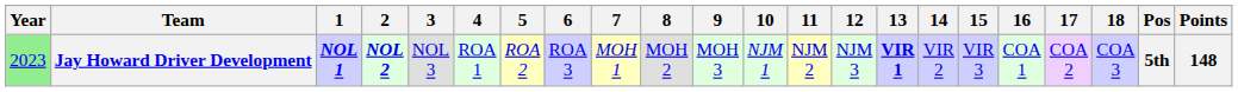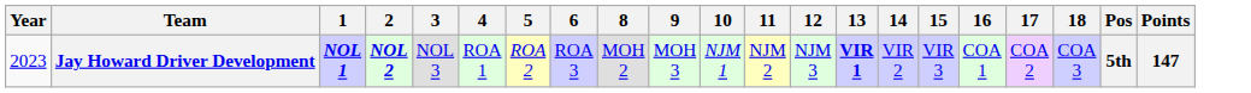 <table class="wikitable" style="text-align:center; font-size:85%">
 <tr>
 <th>Year</th>
 <th>Team</th>
 <th>1</th>
 <th>2</th>
 <th>3</th>
 <th>4</th>
 <th>5</th>
 <th>6</th>
-<th>7</th>
 <th>8</th>
 <th>9</th>
 <th>10</th>
 <th>11</th>
 <th>12</th>
 <th>13</th>
 <th>14</th>
 <th>15</th>
 <th>16</th>
 <th>17</th>
 <th>18</th>
 <th>Pos</th>
 <th>Points</th>
 </tr>
 <tr>
-<td style="background: lightgreen;"><a href='#'>2023</a></td>
+<td><a href='#'>2023</a></td>
 <th nowrap><a href='#'>Jay Howard Driver Development</a></th>
 <td style="background:#CFCFFF;"><strong><em><a href='#'>NOL<br>1</a></em></strong><br></td>
 <td style="background:#DFFFDF;"><strong><em><a href='#'>NOL<br>2</a></em><br></strong></td>
 <td style="background:#DFDFDF;"><a href='#'>NOL<br>3</a><br></td>
 <td style="background:#DFFFDF;"><a href='#'>ROA<br>1</a><br></td>
 <td style="background:#FFFFBF;"><em><a href='#'>ROA<br>2</a></em><br></td>
 <td style="background:#CFCFFF;"><a href='#'>ROA<br>3</a><br></td>
-<td style="background:#FFFFBF;"><em><a href='#'>MOH<br>1</a></em><br></td>
 <td style="background:#DFDFDF;"><a href='#'>MOH<br>2</a><br></td>
 <td style="background:#DFFFDF;"><a href='#'>MOH<br>3</a><br></td>
 <td style="background:#DFFFDF;"><em><a href='#'>NJM<br>1</a></em><br></td>
 <td style="background:#FFFFBF;"><a href='#'>NJM<br>2</a><br></td>
 <td style="background:#DFFFDF;"><a href='#'>NJM<br>3</a><br></td>
 <td style="background:#CFCFFF;"><strong><a href='#'>VIR<br>1</a></strong><br></td>
 <td style="background:#CFCFFF;"><a href='#'>VIR<br>2</a><br></td>
 <td style="background:#CFCFFF;"><a href='#'>VIR<br>3</a><br></td>
 <td style="background:#DFFFDF;"><a href='#'>COA<br>1</a><br></td>
 <td style="background:#EFCFFF;"><a href='#'>COA<br>2</a><br></td>
 <td style="background:#CFCFFF;"><a href='#'>COA<br>3</a><br></td>
 <th>5th</th>
-<th>148</th>
+<th>147</th>
 </tr>
 </table>
